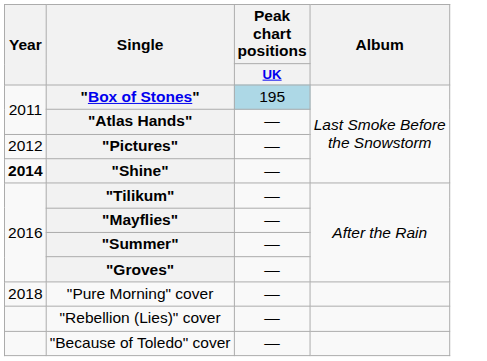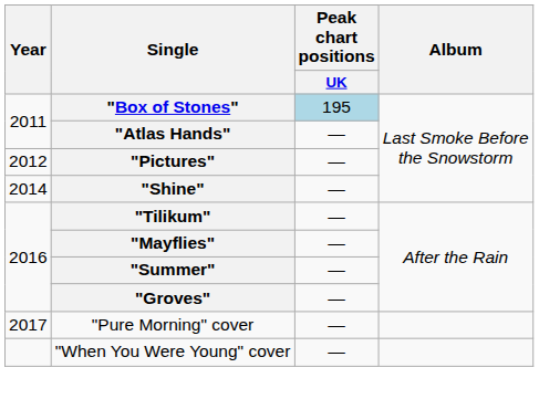 <table class="wikitable plainrowheaders" style="text-align:center;">
 <tr>
 <th scope="col" rowspan="2">Year</th>
 <th scope="col" rowspan="2">Single</th>
 <th scope="col">Peak chart positions</th>
 <th scope="col" rowspan="2">Album</th>
 </tr>
 <tr>
 <th scope="col" style="width:3em;font-size:85%;"><a href='#'>UK</a><br></th>
 </tr>
 <tr>
 <td rowspan="2">2011</td>
 <th scope="row">"<a href='#'>Box of Stones</a>"</th>
 <td style="background: lightblue;">195</td>
 <td rowspan="4"><em>Last Smoke Before<br>the Snowstorm</em></td>
 </tr>
 <tr>
 <th scope="row">"Atlas Hands"</th>
 <td>—</td>
 </tr>
 <tr>
 <td>2012</td>
 <th scope="row">"Pictures"</th>
 <td>—</td>
 </tr>
 <tr>
-<td><strong>2014</strong></td>
+<td>2014</td>
 <th scope="row">"Shine"</th>
 <td>—</td>
 </tr>
 <tr>
 <td rowspan="4">2016</td>
 <th scope="row">"Tilikum"</th>
 <td>—</td>
 <td rowspan="4"><em>After the Rain</em></td>
 </tr>
 <tr>
 <th scope="row">"Mayflies"</th>
 <td>—</td>
 </tr>
 <tr>
 <th scope="row">"Summer"</th>
 <td>—</td>
 </tr>
 <tr>
 <th scope="row">"Groves"</th>
 <td>—</td>
 </tr>
 <tr>
-<td>2018</td>
+<td>2017</td>
 <td>"Pure Morning" cover</td>
 <td>—</td>
 <td></td>
 </tr>
 <tr>
 <td></td>
-<td>"Rebellion (Lies)" cover</td>
-<td>—</td>
-<td></td>
-</tr>
-<tr>
-<td></td>
-<td>"Because of Toledo" cover</td>
+<td>"When You Were Young" cover</td>
 <td>—</td>
 <td></td>
 </tr>
 </table>
